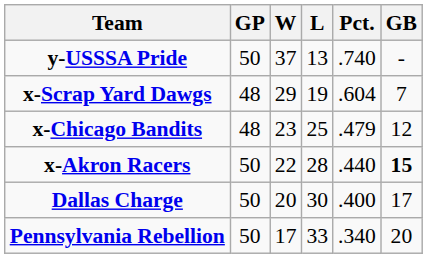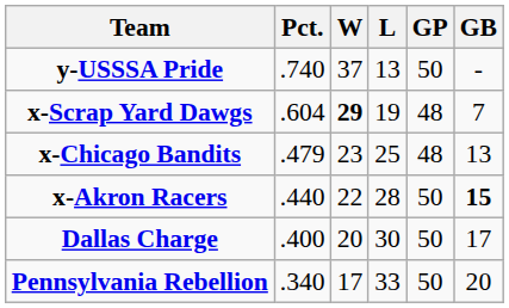 <table class="wikitable sortable" style="font-size:95%; text-align:center;">
 <tr>
 <th>Team</th>
-<th>GP</th>
+<th>Pct.</th>
 <th>W</th>
 <th>L</th>
-<th>Pct.</th>
+<th>GP</th>
 <th>GB</th>
 </tr>
 <tr>
 <td><strong>y-<a href='#'>USSSA Pride</a></strong></td>
-<td>50</td>
+<td>.740</td>
 <td>37</td>
 <td>13</td>
-<td>.740</td>
+<td>50</td>
 <td>-</td>
 </tr>
 <tr>
 <td><strong>x-<a href='#'>Scrap Yard Dawgs</a></strong></td>
+<td>.604</td>
+<td><strong>29</strong></td>
+<td>19</td>
 <td>48</td>
-<td>29</td>
-<td>19</td>
-<td>.604</td>
 <td>7</td>
 </tr>
 <tr>
 <td><strong>x-<a href='#'>Chicago Bandits</a></strong></td>
-<td>48</td>
+<td>.479</td>
 <td>23</td>
 <td>25</td>
-<td>.479</td>
-<td>12</td>
+<td>48</td>
+<td>13</td>
 </tr>
 <tr>
 <td><strong>x-<a href='#'>Akron Racers</a></strong></td>
-<td>50</td>
+<td>.440</td>
 <td>22</td>
 <td>28</td>
-<td>.440</td>
+<td>50</td>
 <td><strong>15</strong></td>
 </tr>
 <tr>
 <td><strong><a href='#'>Dallas Charge</a></strong></td>
-<td>50</td>
+<td>.400</td>
 <td>20</td>
 <td>30</td>
-<td>.400</td>
+<td>50</td>
 <td>17</td>
 </tr>
 <tr>
 <td><strong><a href='#'>Pennsylvania Rebellion</a></strong></td>
-<td>50</td>
+<td>.340</td>
 <td>17</td>
 <td>33</td>
-<td>.340</td>
+<td>50</td>
 <td>20</td>
 </tr>
 </table>
